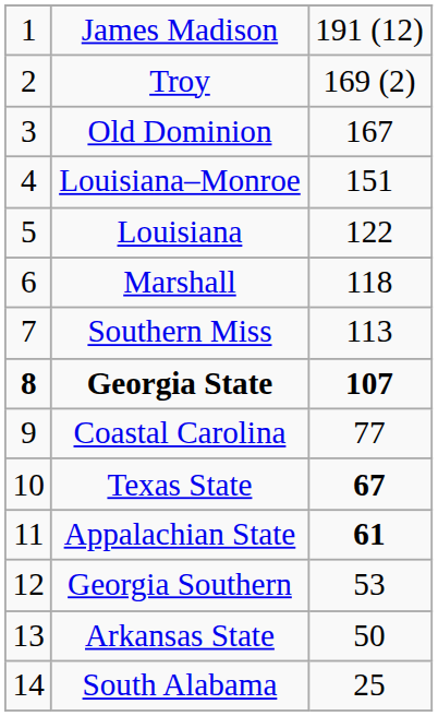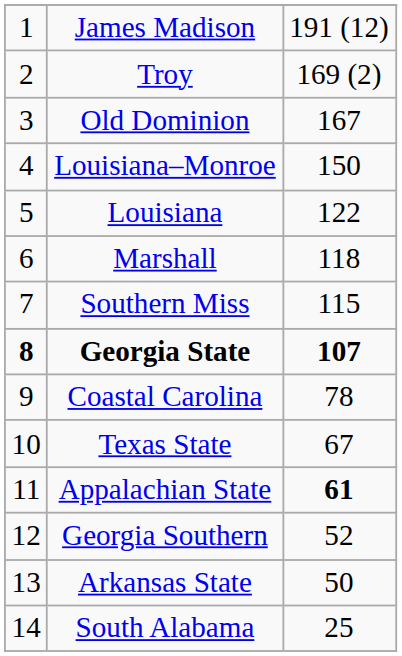 <table class="wikitable">
 <tr align=center>
 </tr>
 <tr align="center">
 <td>1</td>
 <td><a href='#'>James Madison</a></td>
 <td>191 (12)</td>
 </tr>
 <tr align="center">
 <td>2</td>
 <td><a href='#'>Troy</a></td>
 <td>169 (2)</td>
 </tr>
 <tr align="center">
 <td>3</td>
 <td><a href='#'>Old Dominion</a></td>
 <td>167</td>
 </tr>
 <tr align="center">
 <td>4</td>
 <td><a href='#'>Louisiana–Monroe</a></td>
-<td>151</td>
+<td>150</td>
 </tr>
 <tr align="center">
 <td>5</td>
 <td><a href='#'>Louisiana</a></td>
 <td>122</td>
 </tr>
 <tr align="center">
 <td>6</td>
 <td><a href='#'>Marshall</a></td>
 <td>118</td>
 </tr>
 <tr align="center">
 <td>7</td>
 <td><a href='#'>Southern Miss</a></td>
-<td>113</td>
+<td>115</td>
 </tr>
 <tr align="center">
 <td><strong>8</strong></td>
 <td><strong>Georgia State</strong></td>
 <td><strong>107</strong></td>
 </tr>
 <tr align="center">
 <td>9</td>
 <td><a href='#'>Coastal Carolina</a></td>
-<td>77</td>
+<td>78</td>
 </tr>
 <tr align="center">
 <td>10</td>
 <td><a href='#'>Texas State</a></td>
-<td><strong>67</strong></td>
+<td>67</td>
 </tr>
 <tr align="center">
 <td>11</td>
 <td><a href='#'>Appalachian State</a></td>
 <td><strong>61</strong></td>
 </tr>
 <tr align="center">
 <td>12</td>
 <td><a href='#'>Georgia Southern</a></td>
-<td>53</td>
+<td>52</td>
 </tr>
 <tr align="center">
 <td>13</td>
 <td><a href='#'>Arkansas State</a></td>
 <td>50</td>
 </tr>
 <tr align="center">
 <td>14</td>
 <td><a href='#'>South Alabama</a></td>
 <td>25</td>
 </tr>
 </table>
